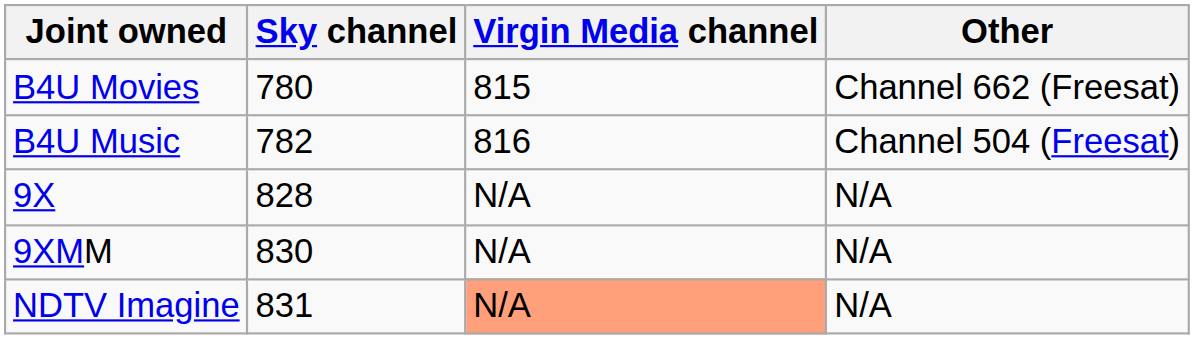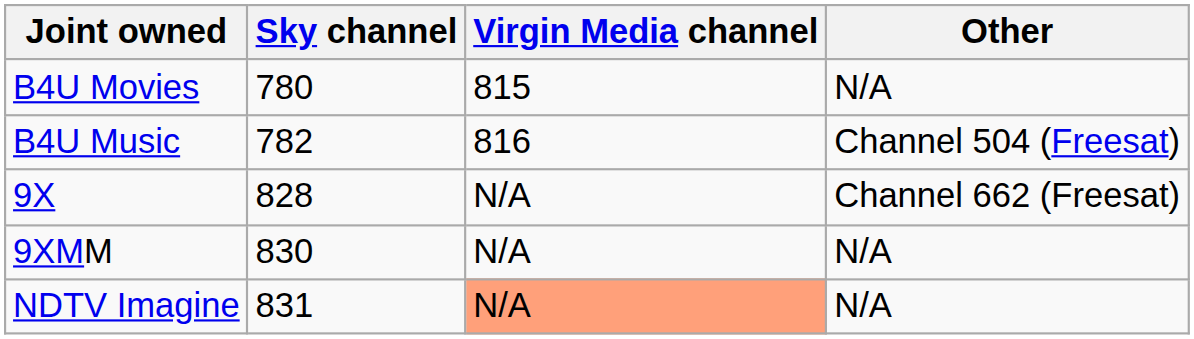 <table class="wikitable">
 <tr>
 <th>Joint owned</th>
 <th><a href='#'>Sky</a> channel</th>
 <th><a href='#'>Virgin Media</a> channel</th>
 <th>Other</th>
 </tr>
 <tr>
 <td><a href='#'>B4U Movies</a></td>
 <td>780</td>
 <td>815</td>
-<td>Channel 662 (Freesat)</td>
+<td>N/A</td>
 </tr>
 <tr>
 <td><a href='#'>B4U Music</a></td>
 <td>782</td>
 <td>816</td>
 <td>Channel 504 (<a href='#'>Freesat</a>)</td>
 </tr>
 <tr>
 <td><a href='#'>9X</a></td>
 <td>828</td>
 <td>N/A</td>
-<td>N/A</td>
+<td>Channel 662 (Freesat)</td>
 </tr>
 <tr>
 <td><a href='#'>9XM</a>M</td>
 <td>830</td>
 <td>N/A</td>
 <td>N/A</td>
 </tr>
 <tr>
 <td><a href='#'>NDTV Imagine</a></td>
 <td>831</td>
 <td style="background: lightsalmon;">N/A</td>
 <td>N/A</td>
 </tr>
 </table>
